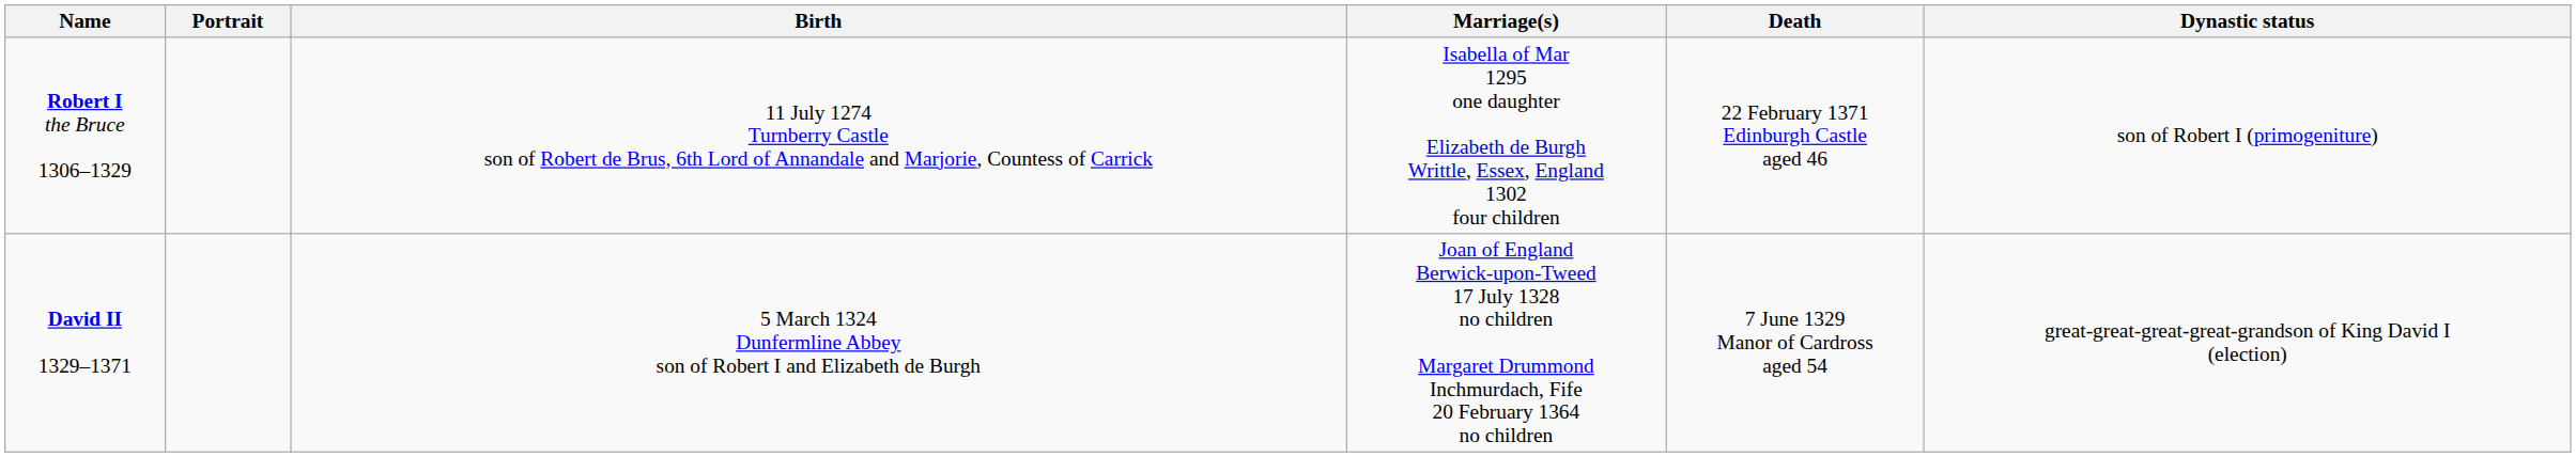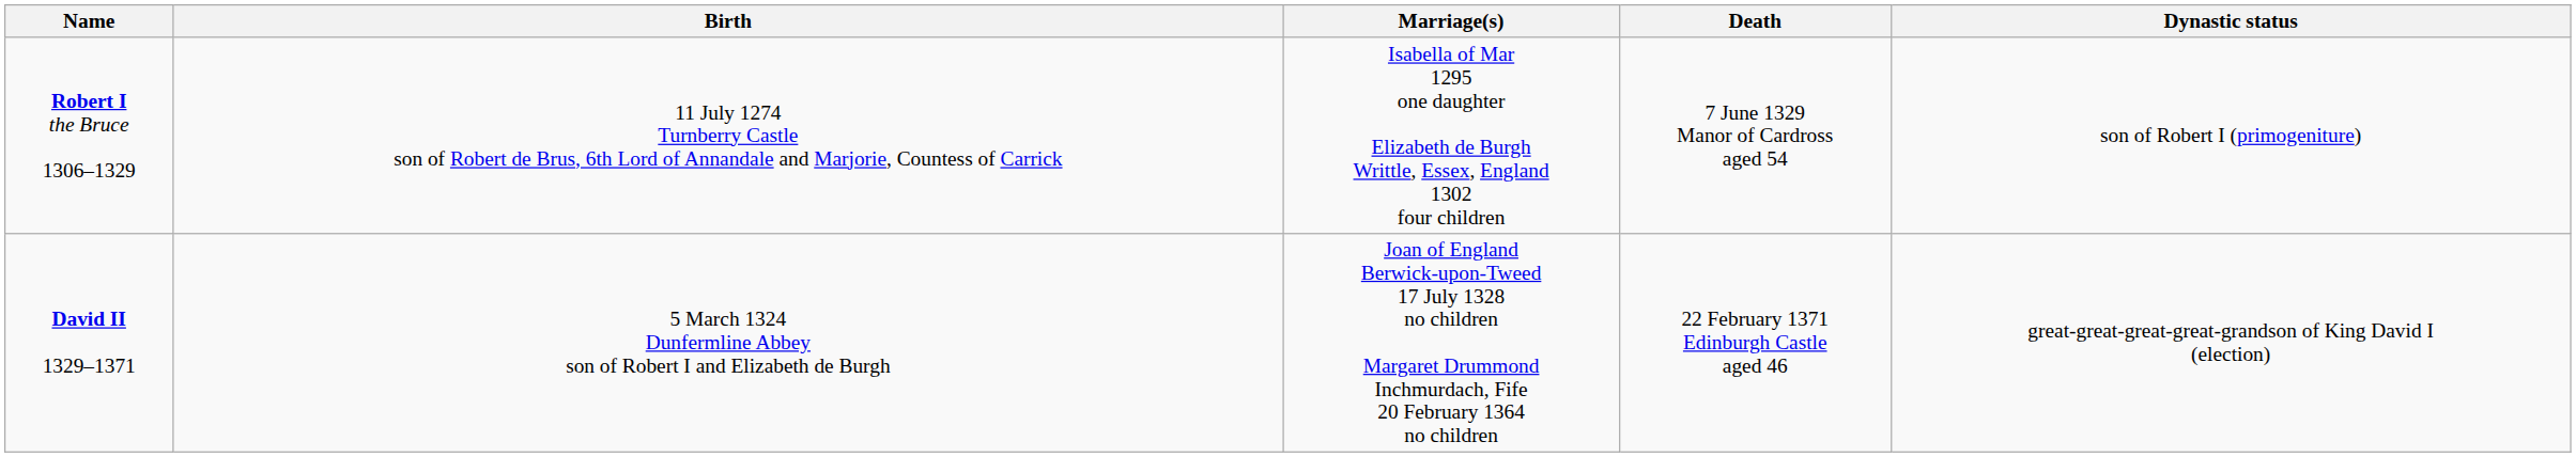 <table style="text-align:center; width:100%" class="wikitable">
 <tr>
 <th>Name</th>
-<th>Portrait</th>
 <th>Birth</th>
 <th>Marriage(s)</th>
 <th>Death</th>
 <th>Dynastic status</th>
 </tr>
 <tr>
 <td><strong><a href='#'>Robert I</a></strong><br><em>the Bruce</em><br><br>1306–1329</td>
-<td></td>
 <td>11 July 1274<br><a href='#'>Turnberry Castle</a><br>son of <a href='#'>Robert de Brus, 6th Lord of Annandale</a> and <a href='#'>Marjorie</a>, Countess of <a href='#'>Carrick</a></td>
 <td><a href='#'>Isabella of Mar</a><br>1295<br>one daughter<br><br><a href='#'>Elizabeth de Burgh</a><br><a href='#'>Writtle</a>, <a href='#'>Essex</a>, <a href='#'>England</a><br>1302<br>four children</td>
-<td>22 February 1371<br><a href='#'>Edinburgh Castle</a><br>aged 46</td>
+<td>7 June 1329<br>Manor of Cardross<br>aged 54</td>
 <td>son of Robert I (<a href='#'>primogeniture</a>)</td>
 </tr>
 <tr>
 <td><strong><a href='#'>David II</a></strong><br><br>1329–1371</td>
-<td></td>
 <td>5 March 1324<br><a href='#'>Dunfermline Abbey</a><br>son of Robert I and Elizabeth de Burgh</td>
 <td><a href='#'>Joan of England</a><br><a href='#'>Berwick-upon-Tweed</a><br>17 July 1328<br>no children<br><br><a href='#'>Margaret Drummond</a><br>Inchmurdach, Fife<br>20 February 1364<br>no children</td>
-<td>7 June 1329<br>Manor of Cardross<br>aged 54</td>
+<td>22 February 1371<br><a href='#'>Edinburgh Castle</a><br>aged 46</td>
 <td>great-great-great-great-grandson of King David I<br>(election)</td>
 </tr>
 </table>
